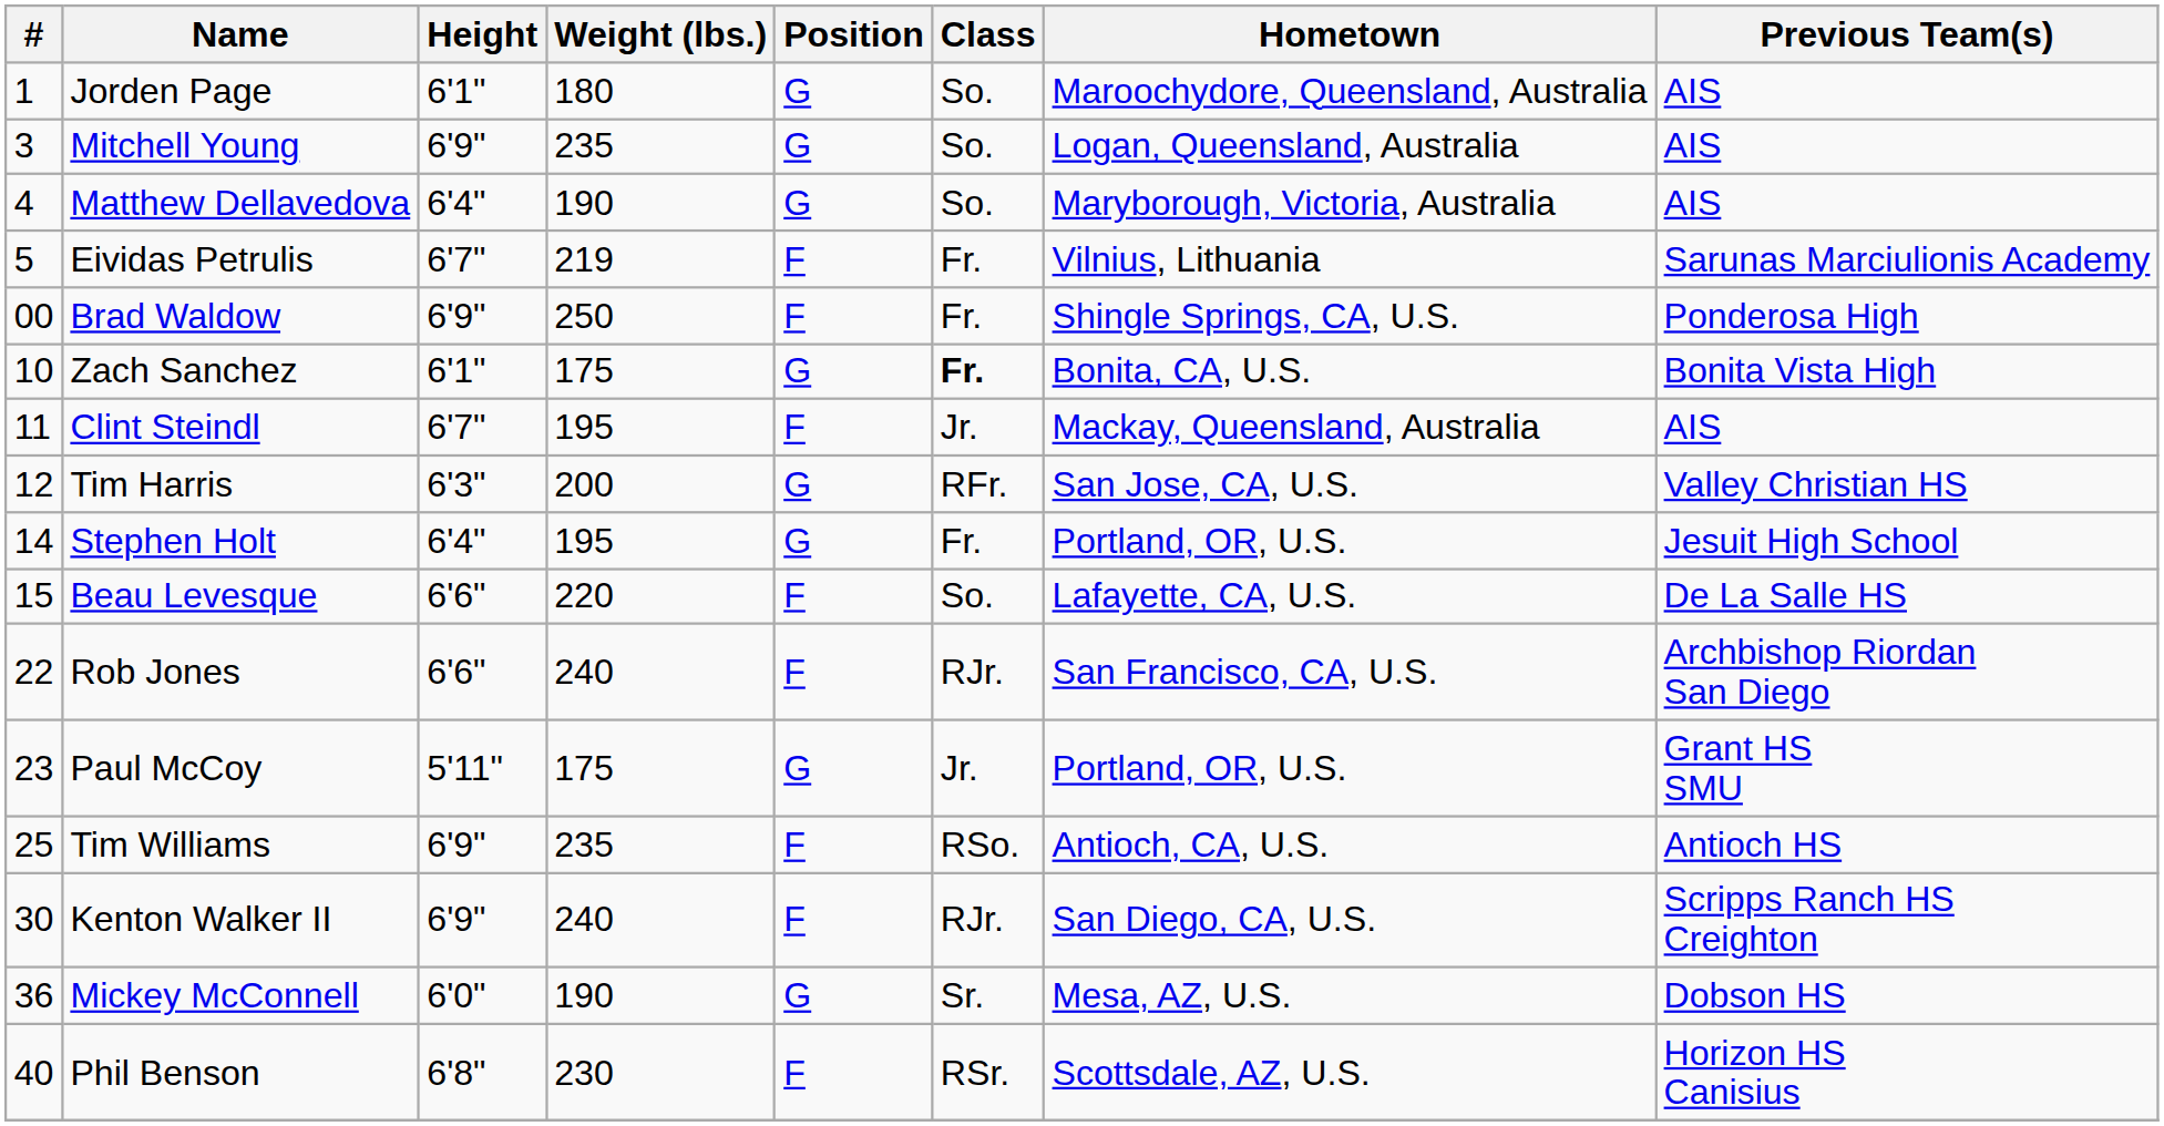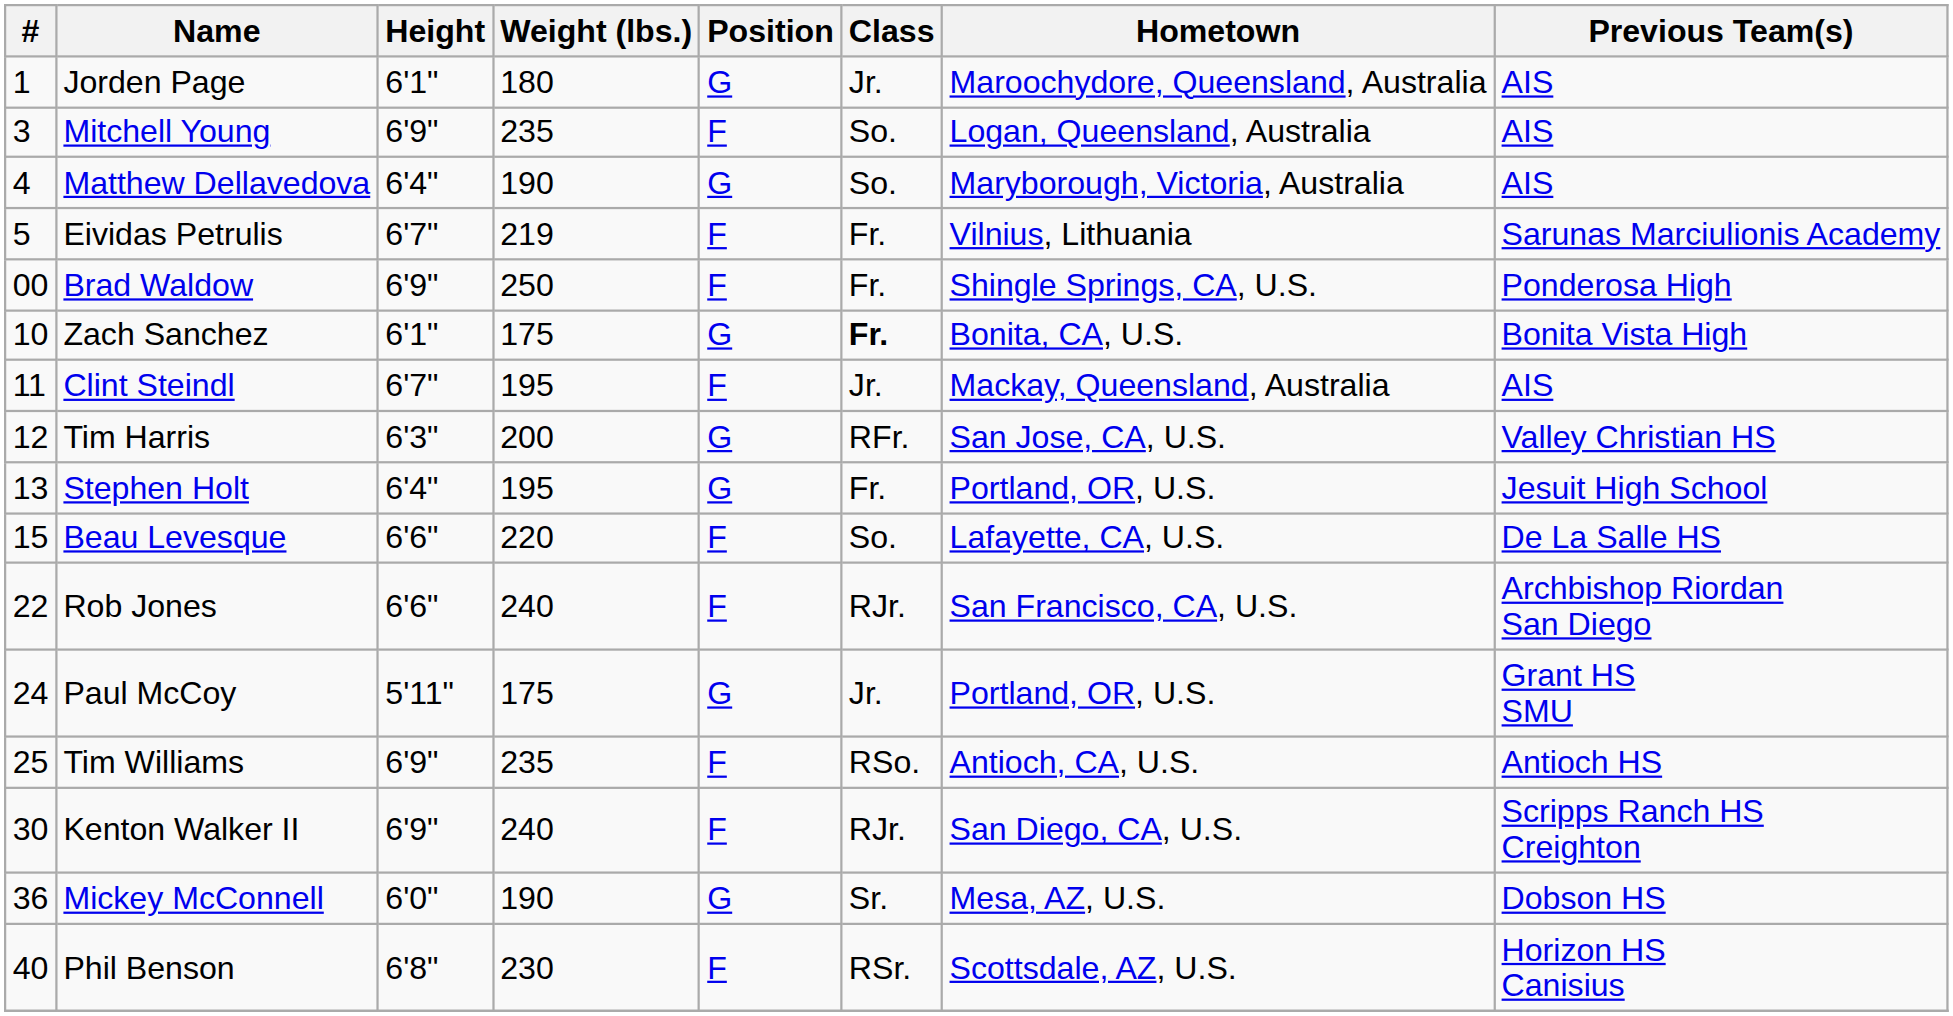 <table class="wikitable" style="font-size: 90%">
 <tr>
 <th>#</th>
 <th>Name</th>
 <th>Height</th>
 <th>Weight (lbs.)</th>
 <th>Position</th>
 <th>Class</th>
 <th>Hometown</th>
 <th>Previous Team(s)</th>
 </tr>
 <tr>
 <td>1</td>
 <td>Jorden Page</td>
 <td>6'1"</td>
 <td>180</td>
 <td><a href='#'>G</a></td>
-<td>So.</td>
+<td>Jr.</td>
 <td><a href='#'>Maroochydore, Queensland</a>, Australia</td>
 <td><a href='#'>AIS</a></td>
 </tr>
 <tr>
 <td>3</td>
 <td><a href='#'>Mitchell Young</a></td>
 <td>6'9"</td>
 <td>235</td>
-<td><a href='#'>G</a></td>
+<td><a href='#'>F</a></td>
 <td>So.</td>
 <td><a href='#'>Logan, Queensland</a>, Australia</td>
 <td><a href='#'>AIS</a></td>
 </tr>
 <tr>
 <td>4</td>
 <td><a href='#'>Matthew Dellavedova</a></td>
 <td>6'4"</td>
 <td>190</td>
 <td><a href='#'>G</a></td>
 <td>So.</td>
 <td><a href='#'>Maryborough, Victoria</a>, Australia</td>
 <td><a href='#'>AIS</a></td>
 </tr>
 <tr>
 <td>5</td>
 <td>Eividas Petrulis</td>
 <td>6'7"</td>
 <td>219</td>
 <td><a href='#'>F</a></td>
 <td>Fr.</td>
 <td><a href='#'>Vilnius</a>, Lithuania</td>
 <td><a href='#'>Sarunas Marciulionis Academy</a></td>
 </tr>
 <tr>
 <td>00</td>
 <td><a href='#'>Brad Waldow</a></td>
 <td>6'9"</td>
 <td>250</td>
 <td><a href='#'>F</a></td>
 <td>Fr.</td>
 <td><a href='#'>Shingle Springs, CA</a>, U.S.</td>
 <td><a href='#'>Ponderosa High</a></td>
 </tr>
 <tr>
 <td>10</td>
 <td>Zach Sanchez</td>
 <td>6'1"</td>
 <td>175</td>
 <td><a href='#'>G</a></td>
 <td><strong>Fr.</strong></td>
 <td><a href='#'>Bonita, CA</a>, U.S.</td>
 <td><a href='#'>Bonita Vista High</a></td>
 </tr>
 <tr>
 <td>11</td>
 <td><a href='#'>Clint Steindl</a></td>
 <td>6'7"</td>
 <td>195</td>
 <td><a href='#'>F</a></td>
 <td>Jr.</td>
 <td><a href='#'>Mackay, Queensland</a>, Australia</td>
 <td><a href='#'>AIS</a></td>
 </tr>
 <tr>
 <td>12</td>
 <td>Tim Harris</td>
 <td>6'3"</td>
 <td>200</td>
 <td><a href='#'>G</a></td>
 <td>RFr.</td>
 <td><a href='#'>San Jose, CA</a>, U.S.</td>
 <td><a href='#'>Valley Christian HS</a></td>
 </tr>
 <tr>
-<td>14</td>
+<td>13</td>
 <td><a href='#'>Stephen Holt</a></td>
 <td>6'4"</td>
 <td>195</td>
 <td><a href='#'>G</a></td>
 <td>Fr.</td>
 <td><a href='#'>Portland, OR</a>, U.S.</td>
 <td><a href='#'>Jesuit High School</a></td>
 </tr>
 <tr>
 <td>15</td>
 <td><a href='#'>Beau Levesque</a></td>
 <td>6'6"</td>
 <td>220</td>
 <td><a href='#'>F</a></td>
 <td>So.</td>
 <td><a href='#'>Lafayette, CA</a>, U.S.</td>
 <td><a href='#'>De La Salle HS</a></td>
 </tr>
 <tr>
 <td>22</td>
 <td>Rob Jones</td>
 <td>6'6"</td>
 <td>240</td>
 <td><a href='#'>F</a></td>
 <td>RJr.</td>
 <td><a href='#'>San Francisco, CA</a>, U.S.</td>
 <td><a href='#'>Archbishop Riordan</a><br><a href='#'>San Diego</a></td>
 </tr>
 <tr>
-<td>23</td>
+<td>24</td>
 <td>Paul McCoy</td>
 <td>5'11"</td>
 <td>175</td>
 <td><a href='#'>G</a></td>
 <td>Jr.</td>
 <td><a href='#'>Portland, OR</a>, U.S.</td>
 <td><a href='#'>Grant HS</a><br><a href='#'>SMU</a></td>
 </tr>
 <tr>
 <td>25</td>
 <td>Tim Williams</td>
 <td>6'9"</td>
 <td>235</td>
 <td><a href='#'>F</a></td>
 <td>RSo.</td>
 <td><a href='#'>Antioch, CA</a>, U.S.</td>
 <td><a href='#'>Antioch HS</a></td>
 </tr>
 <tr>
 <td>30</td>
 <td>Kenton Walker II</td>
 <td>6'9"</td>
 <td>240</td>
 <td><a href='#'>F</a></td>
 <td>RJr.</td>
 <td><a href='#'>San Diego, CA</a>, U.S.</td>
 <td><a href='#'>Scripps Ranch HS</a><br><a href='#'>Creighton</a></td>
 </tr>
 <tr>
 <td>36</td>
 <td><a href='#'>Mickey McConnell</a></td>
 <td>6'0"</td>
 <td>190</td>
 <td><a href='#'>G</a></td>
 <td>Sr.</td>
 <td><a href='#'>Mesa, AZ</a>, U.S.</td>
 <td><a href='#'>Dobson HS</a></td>
 </tr>
 <tr>
 <td>40</td>
 <td>Phil Benson</td>
 <td>6'8"</td>
 <td>230</td>
 <td><a href='#'>F</a></td>
 <td>RSr.</td>
 <td><a href='#'>Scottsdale, AZ</a>, U.S.</td>
 <td><a href='#'>Horizon HS</a><br><a href='#'>Canisius</a></td>
 </tr>
 <tr>
 </tr>
 </table>
